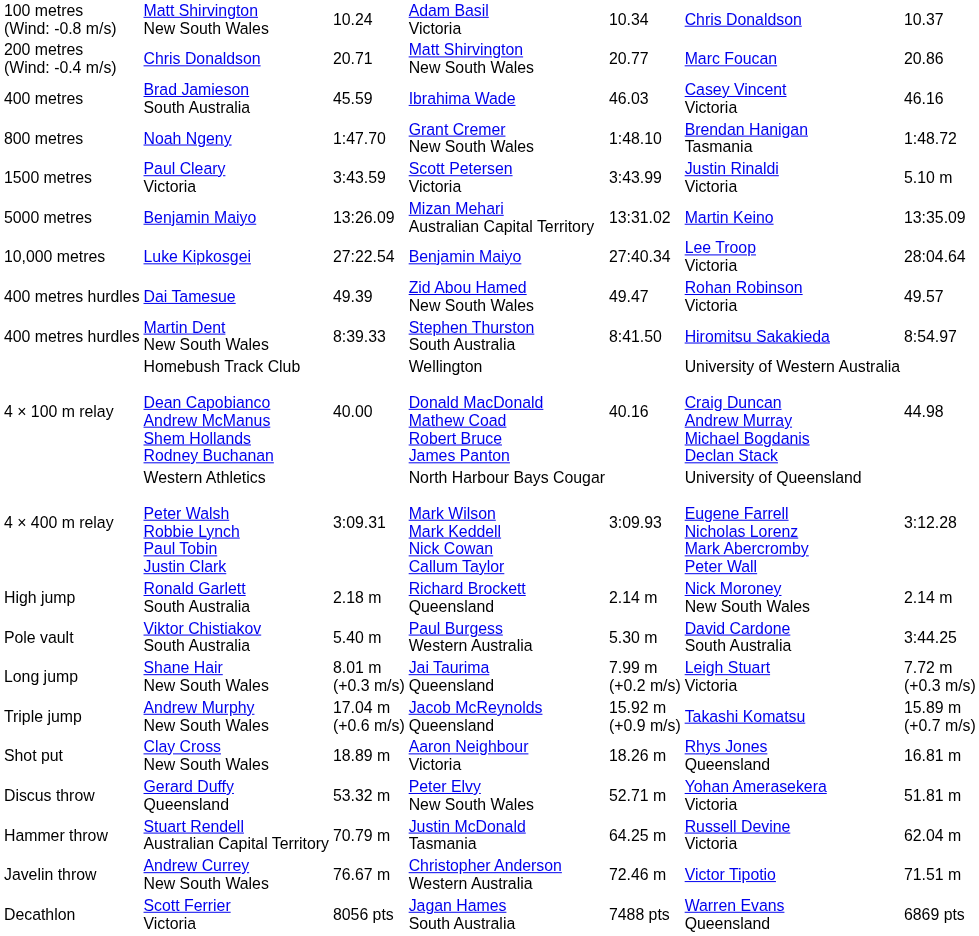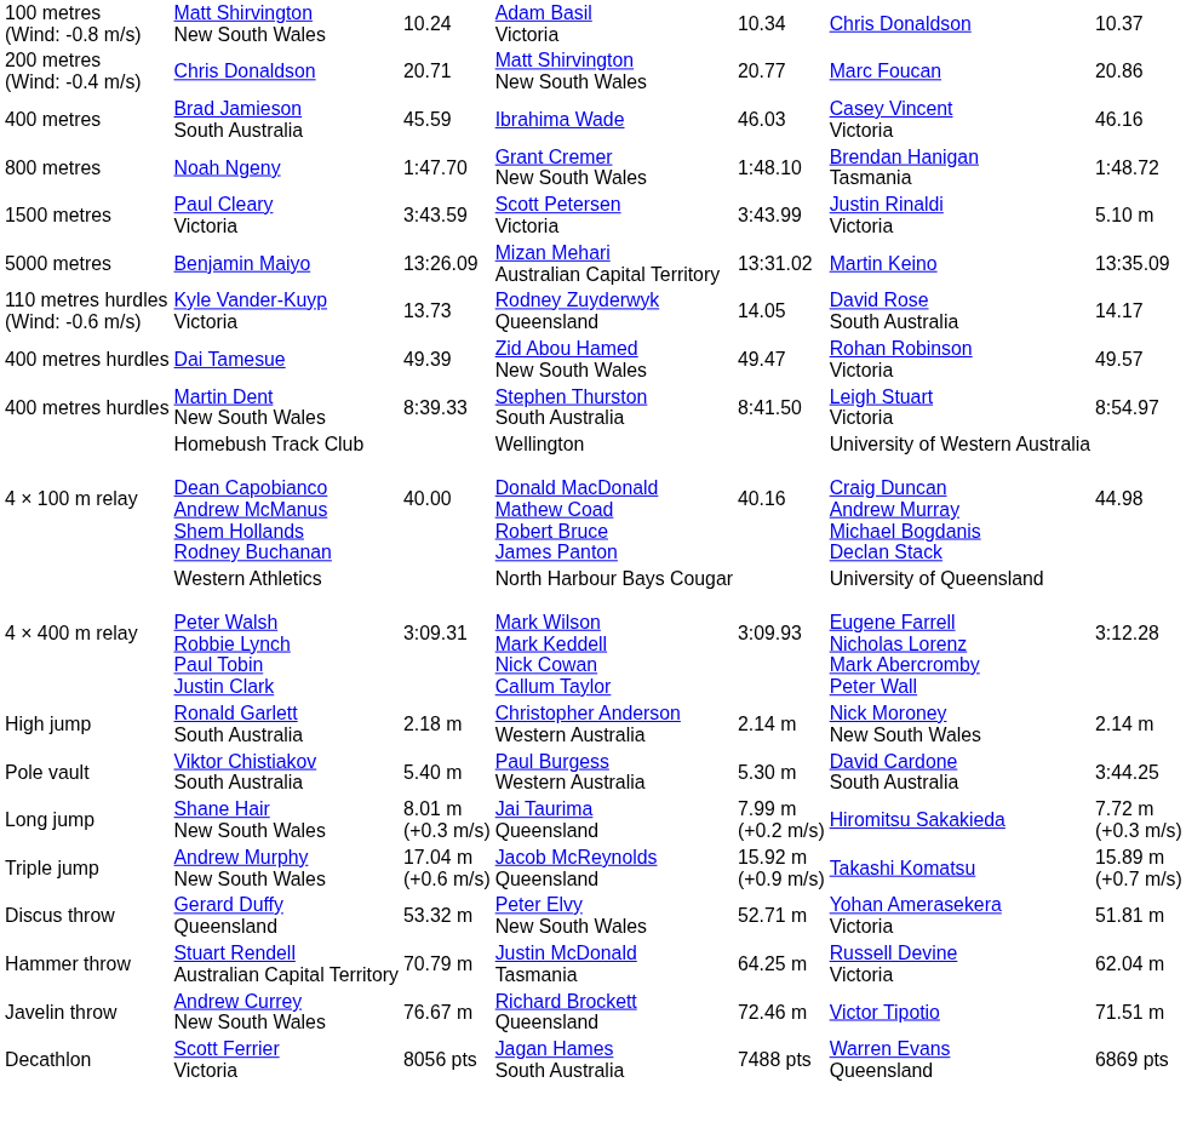 <table>
 <tr>
 <td>100 metres<br>(Wind: -0.8 m/s)</td>
 <td><a href='#'>Matt Shirvington</a><br>New South Wales</td>
 <td>10.24</td>
 <td><a href='#'>Adam Basil</a><br>Victoria</td>
 <td>10.34</td>
 <td><a href='#'>Chris Donaldson</a><br></td>
 <td>10.37</td>
 </tr>
 <tr>
 <td>200 metres<br>(Wind: -0.4 m/s)</td>
 <td><a href='#'>Chris Donaldson</a><br></td>
 <td>20.71</td>
 <td><a href='#'>Matt Shirvington</a><br>New South Wales</td>
 <td>20.77</td>
 <td><a href='#'>Marc Foucan</a><br></td>
 <td>20.86</td>
 </tr>
 <tr>
 <td>400 metres</td>
 <td><a href='#'>Brad Jamieson</a><br>South Australia</td>
 <td>45.59</td>
 <td><a href='#'>Ibrahima Wade</a><br></td>
 <td>46.03</td>
 <td><a href='#'>Casey Vincent</a><br>Victoria</td>
 <td>46.16</td>
 </tr>
 <tr>
 <td>800 metres</td>
 <td><a href='#'>Noah Ngeny</a><br></td>
 <td>1:47.70</td>
 <td><a href='#'>Grant Cremer</a><br>New South Wales</td>
 <td>1:48.10</td>
 <td><a href='#'>Brendan Hanigan</a><br>Tasmania</td>
 <td>1:48.72</td>
 </tr>
 <tr>
 <td>1500 metres</td>
 <td><a href='#'>Paul Cleary</a><br>Victoria</td>
 <td>3:43.59</td>
 <td><a href='#'>Scott Petersen</a><br>Victoria</td>
 <td>3:43.99</td>
 <td><a href='#'>Justin Rinaldi</a><br>Victoria</td>
 <td>5.10 m</td>
 </tr>
 <tr>
 <td>5000 metres</td>
 <td><a href='#'>Benjamin Maiyo</a><br></td>
 <td>13:26.09</td>
 <td><a href='#'>Mizan Mehari</a><br>Australian Capital Territory</td>
 <td>13:31.02</td>
 <td><a href='#'>Martin Keino</a><br></td>
 <td>13:35.09</td>
 </tr>
 <tr>
-<td>10,000 metres</td>
-<td><a href='#'>Luke Kipkosgei</a><br></td>
-<td>27:22.54</td>
-<td><a href='#'>Benjamin Maiyo</a><br></td>
-<td>27:40.34</td>
-<td><a href='#'>Lee Troop</a><br>Victoria</td>
-<td>28:04.64</td>
+<td>110 metres hurdles<br>(Wind: -0.6 m/s)</td>
+<td><a href='#'>Kyle Vander-Kuyp</a><br>Victoria</td>
+<td>13.73</td>
+<td><a href='#'>Rodney Zuyderwyk</a><br>Queensland</td>
+<td>14.05</td>
+<td><a href='#'>David Rose</a><br>South Australia</td>
+<td>14.17</td>
 </tr>
 <tr>
 <td>400 metres hurdles</td>
 <td><a href='#'>Dai Tamesue</a><br></td>
 <td>49.39</td>
 <td><a href='#'>Zid Abou Hamed</a><br>New South Wales</td>
 <td>49.47</td>
 <td><a href='#'>Rohan Robinson</a><br>Victoria</td>
 <td>49.57</td>
 </tr>
 <tr>
 <td>400 metres hurdles</td>
 <td><a href='#'>Martin Dent</a><br>New South Wales</td>
 <td>8:39.33</td>
 <td><a href='#'>Stephen Thurston</a><br>South Australia</td>
 <td>8:41.50</td>
-<td><a href='#'>Hiromitsu Sakakieda</a><br></td>
+<td><a href='#'>Leigh Stuart</a><br>Victoria</td>
 <td>8:54.97</td>
 </tr>
 <tr>
 <td>4 × 100 m relay</td>
 <td>Homebush Track Club<br><br><a href='#'>Dean Capobianco</a><br><a href='#'>Andrew McManus</a><br><a href='#'>Shem Hollands</a><br><a href='#'>Rodney Buchanan</a></td>
 <td>40.00</td>
 <td>Wellington<br><br><a href='#'>Donald MacDonald</a><br><a href='#'>Mathew Coad</a><br><a href='#'>Robert Bruce</a><br><a href='#'>James Panton</a></td>
 <td>40.16</td>
 <td>University of Western Australia<br><br><a href='#'>Craig Duncan</a><br><a href='#'>Andrew Murray</a><br><a href='#'>Michael Bogdanis</a><br><a href='#'>Declan Stack</a></td>
 <td>44.98</td>
 </tr>
 <tr>
 <td>4 × 400 m relay</td>
 <td>Western Athletics<br><br><a href='#'>Peter Walsh</a><br><a href='#'>Robbie Lynch</a><br><a href='#'>Paul Tobin</a><br><a href='#'>Justin Clark</a></td>
 <td>3:09.31</td>
 <td>North Harbour Bays Cougar<br><br><a href='#'>Mark Wilson</a><br><a href='#'>Mark Keddell</a><br><a href='#'>Nick Cowan</a><br><a href='#'>Callum Taylor</a></td>
 <td>3:09.93</td>
 <td>University of Queensland<br><br><a href='#'>Eugene Farrell</a><br><a href='#'>Nicholas Lorenz</a><br><a href='#'>Mark Abercromby</a><br><a href='#'>Peter Wall</a></td>
 <td>3:12.28</td>
 </tr>
 <tr>
 <td>High jump</td>
 <td><a href='#'>Ronald Garlett</a><br>South Australia</td>
 <td>2.18 m</td>
-<td><a href='#'>Richard Brockett</a><br>Queensland</td>
+<td><a href='#'>Christopher Anderson</a><br>Western Australia</td>
 <td>2.14 m</td>
 <td><a href='#'>Nick Moroney</a><br>New South Wales</td>
 <td>2.14 m</td>
 </tr>
 <tr>
 <td>Pole vault</td>
 <td><a href='#'>Viktor Chistiakov</a><br>South Australia</td>
 <td>5.40 m</td>
 <td><a href='#'>Paul Burgess</a><br>Western Australia</td>
 <td>5.30 m</td>
 <td><a href='#'>David Cardone</a><br>South Australia</td>
 <td>3:44.25</td>
 </tr>
 <tr>
 <td>Long jump</td>
 <td><a href='#'>Shane Hair</a><br>New South Wales</td>
 <td>8.01 m <br>(+0.3 m/s)</td>
 <td><a href='#'>Jai Taurima</a><br>Queensland</td>
 <td>7.99 m <br>(+0.2 m/s)</td>
-<td><a href='#'>Leigh Stuart</a><br>Victoria</td>
+<td><a href='#'>Hiromitsu Sakakieda</a><br></td>
 <td>7.72 m <br>(+0.3 m/s)</td>
 </tr>
 <tr>
 <td>Triple jump</td>
 <td><a href='#'>Andrew Murphy</a><br>New South Wales</td>
 <td>17.04 m <br>(+0.6 m/s)</td>
 <td><a href='#'>Jacob McReynolds</a><br>Queensland</td>
 <td>15.92 m <br>(+0.9 m/s)</td>
 <td><a href='#'>Takashi Komatsu</a><br></td>
 <td>15.89 m <br>(+0.7 m/s)</td>
-</tr>
-<tr>
-<td>Shot put</td>
-<td><a href='#'>Clay Cross</a><br>New South Wales</td>
-<td>18.89 m</td>
-<td><a href='#'>Aaron Neighbour</a><br>Victoria</td>
-<td>18.26 m</td>
-<td><a href='#'>Rhys Jones</a><br>Queensland</td>
-<td>16.81 m</td>
 </tr>
 <tr>
 <td>Discus throw</td>
 <td><a href='#'>Gerard Duffy</a><br>Queensland</td>
 <td>53.32 m</td>
 <td><a href='#'>Peter Elvy</a><br>New South Wales</td>
 <td>52.71 m</td>
 <td><a href='#'>Yohan Amerasekera</a><br>Victoria</td>
 <td>51.81 m</td>
 </tr>
 <tr>
 <td>Hammer throw</td>
 <td><a href='#'>Stuart Rendell</a><br>Australian Capital Territory</td>
 <td>70.79 m</td>
 <td><a href='#'>Justin McDonald</a><br>Tasmania</td>
 <td>64.25 m</td>
 <td><a href='#'>Russell Devine</a><br>Victoria</td>
 <td>62.04 m</td>
 </tr>
 <tr>
 <td>Javelin throw</td>
 <td><a href='#'>Andrew Currey</a><br>New South Wales</td>
 <td>76.67 m</td>
-<td><a href='#'>Christopher Anderson</a><br>Western Australia</td>
+<td><a href='#'>Richard Brockett</a><br>Queensland</td>
 <td>72.46 m</td>
 <td><a href='#'>Victor Tipotio</a><br></td>
 <td>71.51 m</td>
 </tr>
 <tr>
 <td>Decathlon</td>
 <td><a href='#'>Scott Ferrier</a><br>Victoria</td>
 <td>8056 pts</td>
 <td><a href='#'>Jagan Hames</a><br>South Australia</td>
 <td>7488 pts</td>
 <td><a href='#'>Warren Evans</a><br>Queensland</td>
 <td>6869 pts</td>
 </tr>
 <tr>
 </tr>
 </table>
